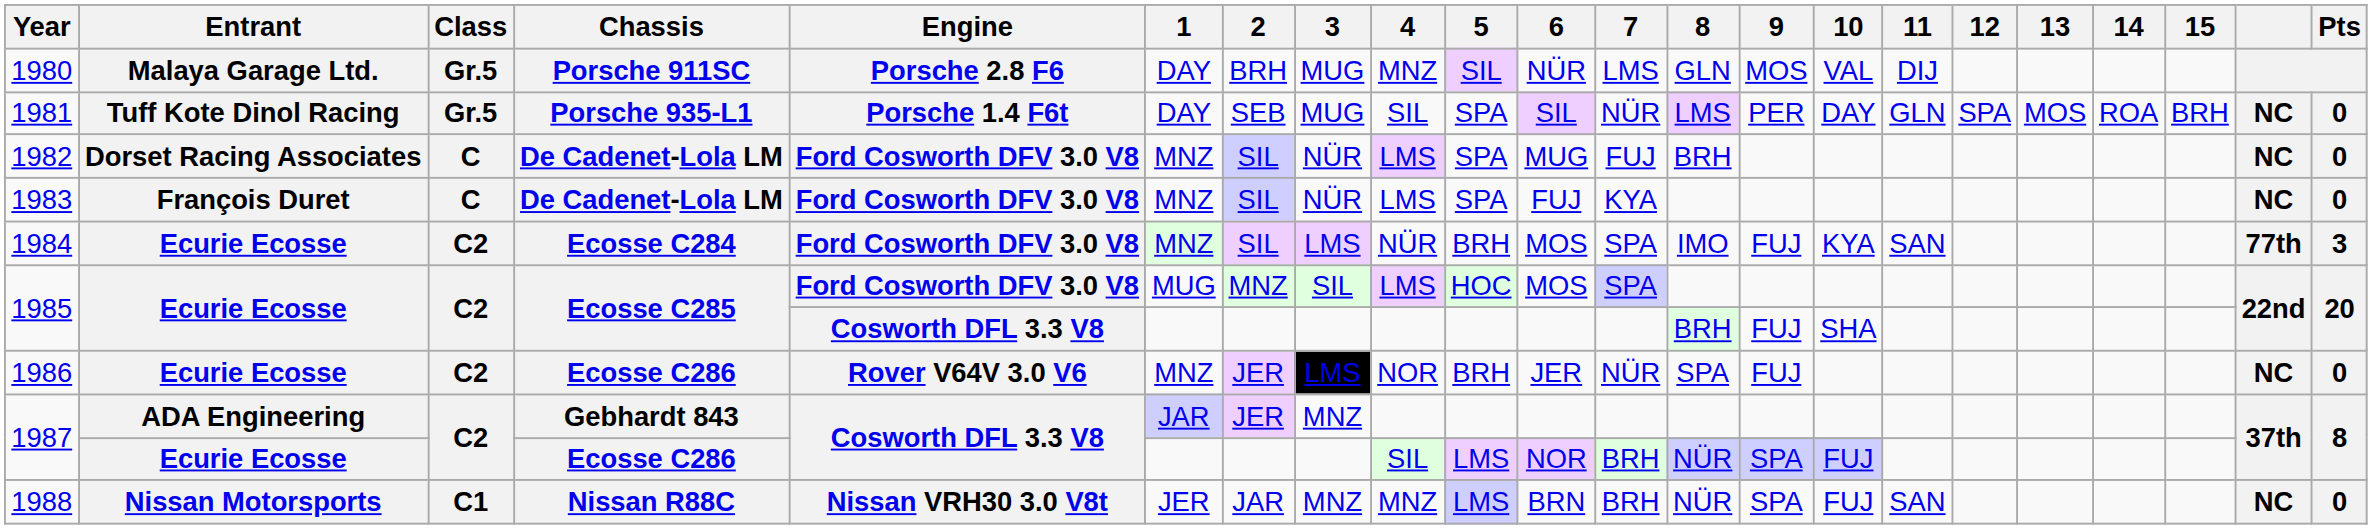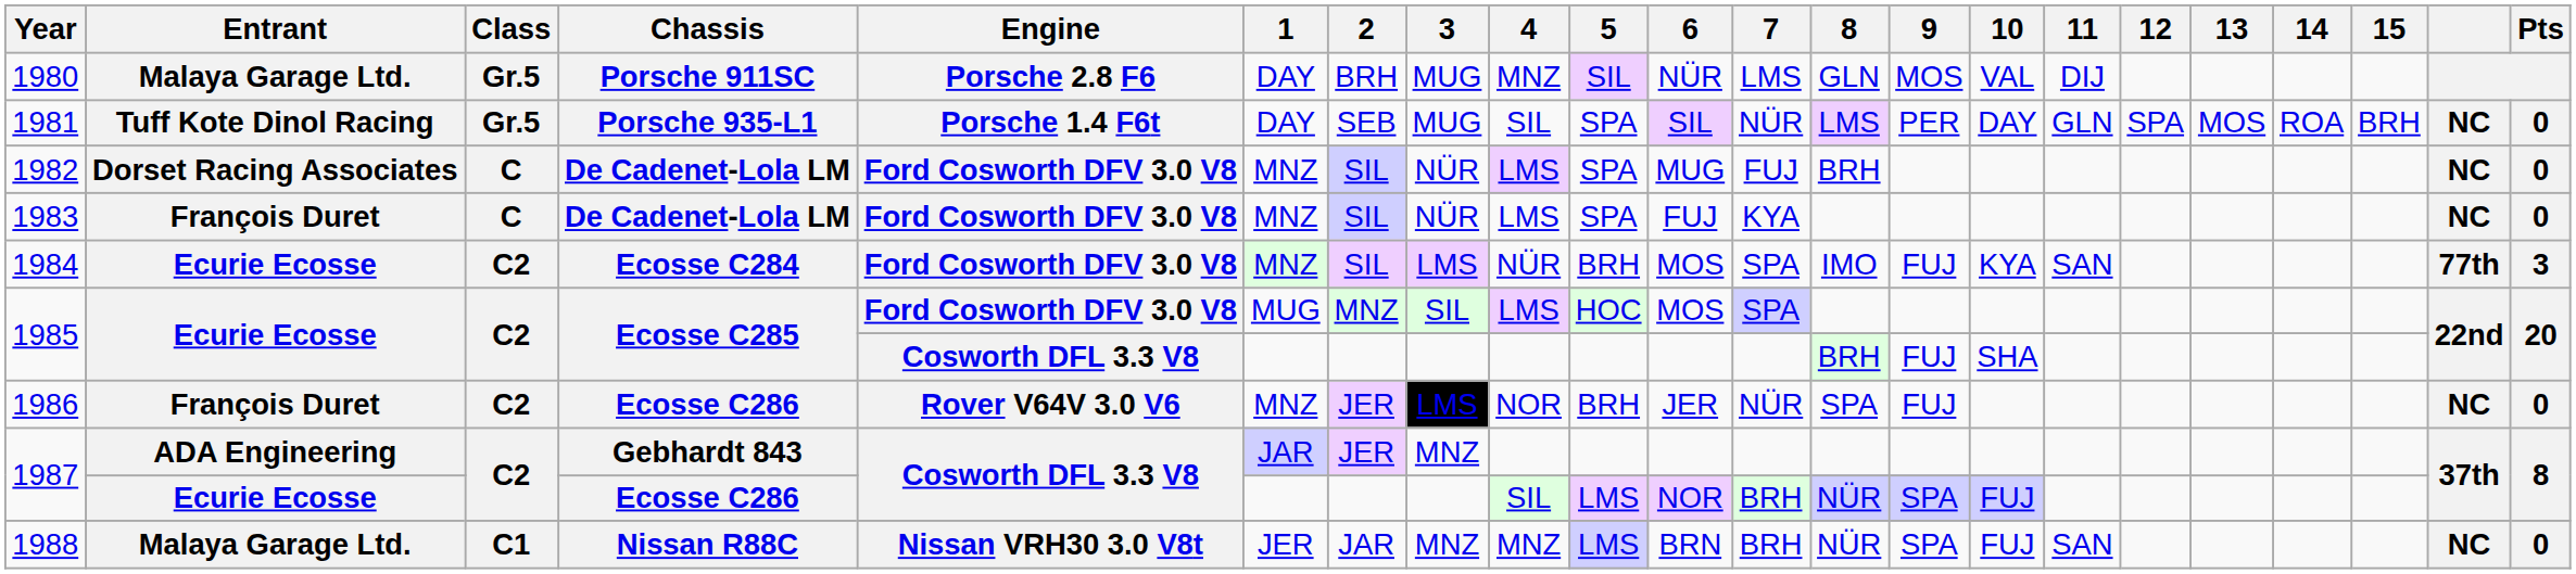 <table class="wikitable" style="text-align:center; font-size:90%">
 <tr>
 <th>Year</th>
 <th>Entrant</th>
 <th>Class</th>
 <th>Chassis</th>
 <th>Engine</th>
 <th>1</th>
 <th>2</th>
 <th>3</th>
 <th>4</th>
 <th>5</th>
 <th>6</th>
 <th>7</th>
 <th>8</th>
 <th>9</th>
 <th>10</th>
 <th>11</th>
 <th>12</th>
 <th>13</th>
 <th>14</th>
 <th>15</th>
 <th></th>
 <th>Pts</th>
 </tr>
 <tr>
 <td><a href='#'>1980</a></td>
 <th>Malaya Garage Ltd.</th>
 <th>Gr.5</th>
 <th><a href='#'>Porsche 911SC</a></th>
 <th><a href='#'>Porsche</a> 2.8 <a href='#'>F6</a></th>
 <td><a href='#'>DAY</a></td>
 <td><a href='#'>BRH</a></td>
 <td><a href='#'>MUG</a></td>
 <td><a href='#'>MNZ</a></td>
 <td style="background:#EFCFFF;"><a href='#'>SIL</a><br></td>
 <td><a href='#'>NÜR</a></td>
 <td><a href='#'>LMS</a></td>
 <td><a href='#'>GLN</a></td>
 <td><a href='#'>MOS</a></td>
 <td><a href='#'>VAL</a></td>
 <td><a href='#'>DIJ</a></td>
 <td></td>
 <td></td>
 <td></td>
 <td></td>
 <th colspan=2></th>
 </tr>
 <tr>
 <td><a href='#'>1981</a></td>
 <th>Tuff Kote Dinol Racing</th>
 <th>Gr.5</th>
 <th><a href='#'>Porsche 935-L1</a></th>
 <th><a href='#'>Porsche</a> 1.4 <a href='#'>F6</a><a href='#'>t</a></th>
 <td><a href='#'>DAY</a></td>
 <td><a href='#'>SEB</a></td>
 <td><a href='#'>MUG</a></td>
 <td><a href='#'>SIL</a></td>
 <td><a href='#'>SPA</a></td>
 <td style="background:#EFCFFF;"><a href='#'>SIL</a><br></td>
 <td><a href='#'>NÜR</a></td>
 <td style="background:#EFCFFF;"><a href='#'>LMS</a><br></td>
 <td><a href='#'>PER</a></td>
 <td><a href='#'>DAY</a></td>
 <td><a href='#'>GLN</a></td>
 <td><a href='#'>SPA</a></td>
 <td><a href='#'>MOS</a></td>
 <td><a href='#'>ROA</a></td>
 <td><a href='#'>BRH</a></td>
 <th>NC</th>
 <th>0</th>
 </tr>
 <tr>
 <td><a href='#'>1982</a></td>
 <th>Dorset Racing Associates</th>
 <th>C</th>
 <th><a href='#'>De Cadenet</a>-<a href='#'>Lola</a> LM</th>
 <th><a href='#'>Ford Cosworth DFV</a> 3.0 <a href='#'>V8</a></th>
 <td><a href='#'>MNZ</a></td>
 <td style="background:#CFCFFF;"><a href='#'>SIL</a><br></td>
 <td><a href='#'>NÜR</a></td>
 <td style="background:#EFCFFF;"><a href='#'>LMS</a><br></td>
 <td><a href='#'>SPA</a></td>
 <td><a href='#'>MUG</a></td>
 <td><a href='#'>FUJ</a></td>
 <td><a href='#'>BRH</a></td>
 <td></td>
 <td></td>
 <td></td>
 <td></td>
 <td></td>
 <td></td>
 <td></td>
 <th>NC</th>
 <th>0</th>
 </tr>
 <tr>
 <td><a href='#'>1983</a></td>
 <th>François Duret</th>
 <th>C</th>
 <th><a href='#'>De Cadenet</a>-<a href='#'>Lola</a> LM</th>
 <th><a href='#'>Ford Cosworth DFV</a> 3.0 <a href='#'>V8</a></th>
 <td><a href='#'>MNZ</a></td>
 <td style="background:#CFCFFF;"><a href='#'>SIL</a><br></td>
 <td><a href='#'>NÜR</a></td>
 <td><a href='#'>LMS</a></td>
 <td><a href='#'>SPA</a></td>
 <td><a href='#'>FUJ</a></td>
 <td><a href='#'>KYA</a></td>
 <td></td>
 <td></td>
 <td></td>
 <td></td>
 <td></td>
 <td></td>
 <td></td>
 <td></td>
 <th>NC</th>
 <th>0</th>
 </tr>
 <tr>
 <td><a href='#'>1984</a></td>
 <th><a href='#'>Ecurie Ecosse</a></th>
 <th>C2</th>
 <th><a href='#'>Ecosse C284</a></th>
 <th><a href='#'>Ford Cosworth DFV</a> 3.0 <a href='#'>V8</a></th>
 <td style="background:#dfffdf;"><a href='#'>MNZ</a><br></td>
 <td style="background:#EFCFFF;"><a href='#'>SIL</a><br></td>
 <td style="background:#EFCFFF;"><a href='#'>LMS</a><br></td>
 <td><a href='#'>NÜR</a></td>
 <td><a href='#'>BRH</a></td>
 <td><a href='#'>MOS</a></td>
 <td><a href='#'>SPA</a></td>
 <td><a href='#'>IMO</a></td>
 <td><a href='#'>FUJ</a></td>
 <td><a href='#'>KYA</a></td>
 <td><a href='#'>SAN</a></td>
 <td></td>
 <td></td>
 <td></td>
 <td></td>
 <th>77th</th>
 <th>3</th>
 </tr>
 <tr>
 <td rowspan=2><a href='#'>1985</a></td>
 <th rowspan=2><a href='#'>Ecurie Ecosse</a></th>
 <th rowspan=2>C2</th>
 <th rowspan=2><a href='#'>Ecosse C285</a></th>
 <th><a href='#'>Ford Cosworth DFV</a> 3.0 <a href='#'>V8</a></th>
 <td><a href='#'>MUG</a></td>
 <td style="background:#dfffdf;"><a href='#'>MNZ</a><br></td>
 <td style="background:#dfffdf;"><a href='#'>SIL</a><br></td>
 <td style="background:#EFCFFF;"><a href='#'>LMS</a><br></td>
 <td style="background:#dfffdf;"><a href='#'>HOC</a><br></td>
 <td><a href='#'>MOS</a></td>
 <td style="background:#CFCFFF;"><a href='#'>SPA</a><br></td>
 <td></td>
 <td></td>
 <td></td>
 <td></td>
 <td></td>
 <td></td>
 <td></td>
 <td></td>
 <th rowspan=2>22nd</th>
 <th rowspan=2>20</th>
 </tr>
 <tr>
 <th><a href='#'>Cosworth DFL</a> 3.3 <a href='#'>V8</a></th>
 <td></td>
 <td></td>
 <td></td>
 <td></td>
 <td></td>
 <td></td>
 <td></td>
 <td style="background:#dfffdf;"><a href='#'>BRH</a><br></td>
 <td><a href='#'>FUJ</a></td>
 <td><a href='#'>SHA</a></td>
 <td></td>
 <td></td>
 <td></td>
 <td></td>
 <td></td>
 </tr>
 <tr>
 <td><a href='#'>1986</a></td>
-<th><a href='#'>Ecurie Ecosse</a></th>
+<th>François Duret</th>
 <th>C2</th>
 <th><a href='#'>Ecosse C286</a></th>
 <th><a href='#'>Rover</a> V64V 3.0 <a href='#'>V6</a></th>
 <td><a href='#'>MNZ</a></td>
 <td style="background:#EFCFFF;"><a href='#'>JER</a><br></td>
 <td style="background:#000; color:#fff;"><a href='#'><span>LMS</span></a><br></td>
 <td><a href='#'>NOR</a></td>
 <td><a href='#'>BRH</a></td>
 <td><a href='#'>JER</a></td>
 <td><a href='#'>NÜR</a></td>
 <td><a href='#'>SPA</a></td>
 <td><a href='#'>FUJ</a></td>
 <td></td>
 <td></td>
 <td></td>
 <td></td>
 <td></td>
 <td></td>
 <th>NC</th>
 <th>0</th>
 </tr>
 <tr>
 <td rowspan=2><a href='#'>1987</a></td>
 <th>ADA Engineering</th>
 <th rowspan=2>C2</th>
 <th>Gebhardt 843</th>
 <th rowspan=2><a href='#'>Cosworth DFL</a> 3.3 <a href='#'>V8</a></th>
 <td style="background:#CFCFFF;"><a href='#'>JAR</a><br></td>
 <td style="background:#EFCFFF;"><a href='#'>JER</a><br></td>
 <td><a href='#'>MNZ</a></td>
 <td></td>
 <td></td>
 <td></td>
 <td></td>
 <td></td>
 <td></td>
 <td></td>
 <td></td>
 <td></td>
 <td></td>
 <td></td>
 <td></td>
 <th rowspan=2>37th</th>
 <th rowspan=2>8</th>
 </tr>
 <tr>
 <th><a href='#'>Ecurie Ecosse</a></th>
 <th><a href='#'>Ecosse C286</a></th>
 <td></td>
 <td></td>
 <td></td>
 <td style="background:#dfffdf;"><a href='#'>SIL</a><br></td>
 <td style="background:#EFCFFF;"><a href='#'>LMS</a><br></td>
 <td style="background:#EFCFFF;"><a href='#'>NOR</a><br></td>
 <td style="background:#dfffdf;"><a href='#'>BRH</a><br></td>
 <td style="background:#CFCFFF;"><a href='#'>NÜR</a><br></td>
 <td style="background:#CFCFFF;"><a href='#'>SPA</a><br></td>
 <td style="background:#CFCFFF;"><a href='#'>FUJ</a><br></td>
 <td></td>
 <td></td>
 <td></td>
 <td></td>
 <td></td>
 </tr>
 <tr>
 <td><a href='#'>1988</a></td>
-<th><a href='#'>Nissan Motorsports</a></th>
+<th>Malaya Garage Ltd.</th>
 <th>C1</th>
 <th><a href='#'>Nissan R88C</a></th>
 <th><a href='#'>Nissan</a> VRH30 3.0 <a href='#'>V8</a><a href='#'>t</a></th>
 <td><a href='#'>JER</a></td>
 <td><a href='#'>JAR</a></td>
 <td><a href='#'>MNZ</a></td>
 <td><a href='#'>MNZ</a></td>
 <td style="background:#CFCFFF;"><a href='#'>LMS</a><br></td>
 <td><a href='#'>BRN</a></td>
 <td><a href='#'>BRH</a></td>
 <td><a href='#'>NÜR</a></td>
 <td><a href='#'>SPA</a></td>
 <td><a href='#'>FUJ</a></td>
 <td><a href='#'>SAN</a></td>
 <td></td>
 <td></td>
 <td></td>
 <td></td>
 <th>NC</th>
 <th>0</th>
 </tr>
 </table>
